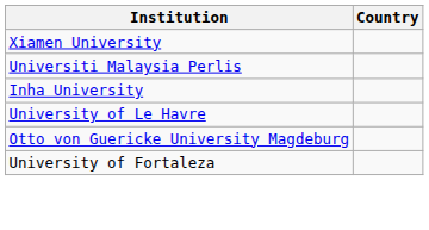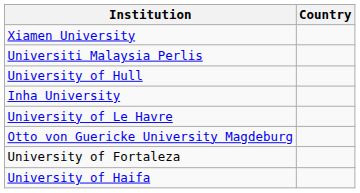 <table class="wikitable sortable">
 <tr>
 <th>Institution</th>
 <th>Country</th>
 </tr>
 <tr>
 <td><a href='#'>Xiamen University</a></td>
 <td></td>
 </tr>
 <tr>
 <td><a href='#'>Universiti Malaysia Perlis</a></td>
+<td></td>
+</tr>
+<tr>
+<td><a href='#'>University of Hull</a></td>
 <td></td>
 </tr>
 <tr>
 <td><a href='#'>Inha University</a></td>
 <td></td>
 </tr>
 <tr>
 <td><a href='#'>University of Le Havre</a></td>
 <td></td>
 </tr>
 <tr>
 <td><a href='#'>Otto von Guericke University Magdeburg</a></td>
 <td></td>
 </tr>
 <tr>
 <td>University of Fortaleza</td>
 <td></td>
 </tr>
+<tr>
+<td><a href='#'>University of Haifa</a></td>
+<td></td>
+</tr>
 </table>
